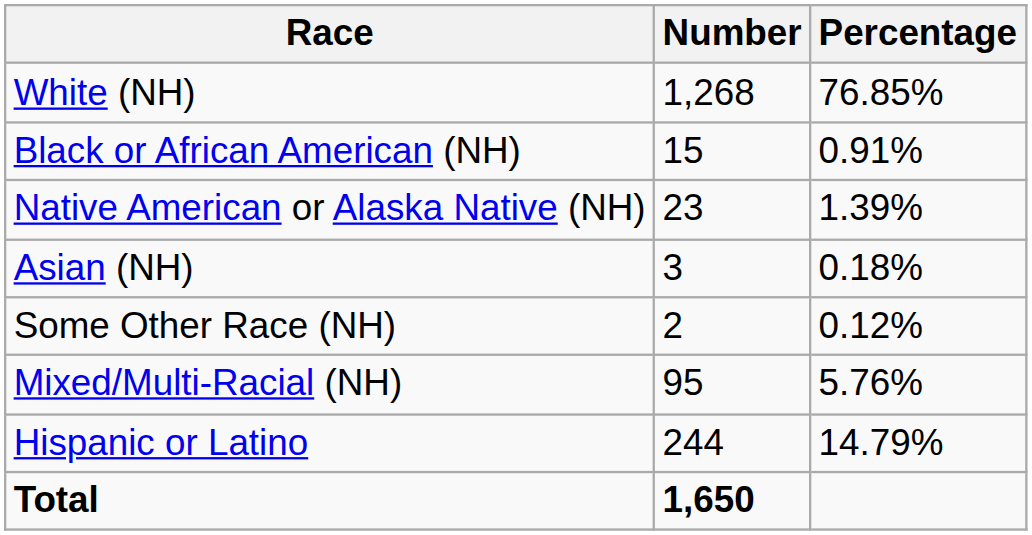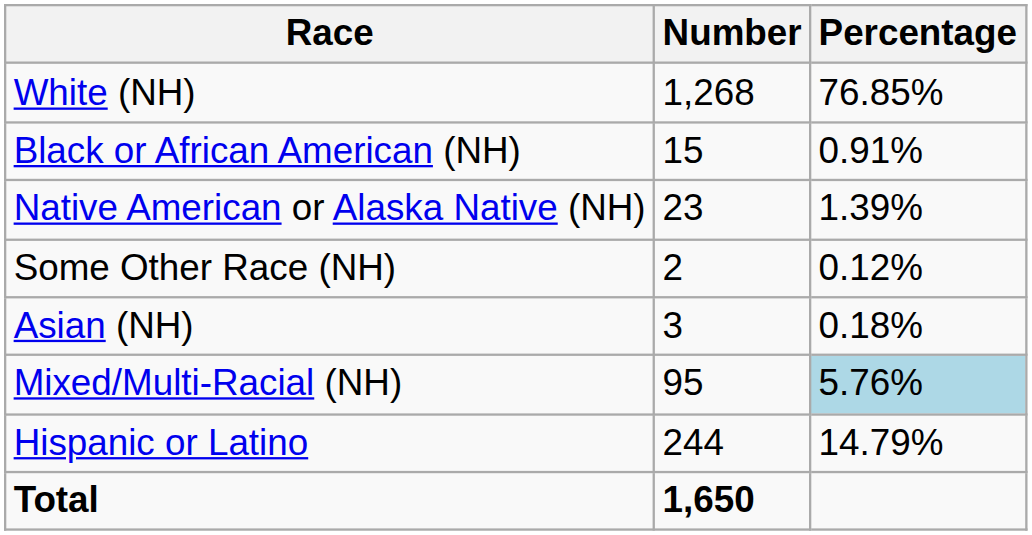 <table class="wikitable">
 <tr>
 <th>Race</th>
 <th>Number</th>
 <th>Percentage</th>
 </tr>
 <tr>
 <td><a href='#'>White</a> (NH)</td>
 <td>1,268</td>
 <td>76.85%</td>
 </tr>
 <tr>
 <td><a href='#'>Black or African American</a> (NH)</td>
 <td>15</td>
 <td>0.91%</td>
 </tr>
 <tr>
 <td><a href='#'>Native American</a> or <a href='#'>Alaska Native</a> (NH)</td>
 <td>23</td>
 <td>1.39%</td>
 </tr>
 <tr>
+<td>Some Other Race (NH)</td>
+<td>2</td>
+<td>0.12%</td>
+</tr>
+<tr>
 <td><a href='#'>Asian</a> (NH)</td>
 <td>3</td>
 <td>0.18%</td>
 </tr>
 <tr>
-<td>Some Other Race (NH)</td>
-<td>2</td>
-<td>0.12%</td>
-</tr>
-<tr>
 <td><a href='#'>Mixed/Multi-Racial</a> (NH)</td>
 <td>95</td>
-<td>5.76%</td>
+<td style="background: lightblue;">5.76%</td>
 </tr>
 <tr>
 <td><a href='#'>Hispanic or Latino</a></td>
 <td>244</td>
 <td>14.79%</td>
 </tr>
 <tr>
 <td><strong>Total</strong></td>
 <td><strong>1,650</strong></td>
 <td></td>
 </tr>
 </table>
